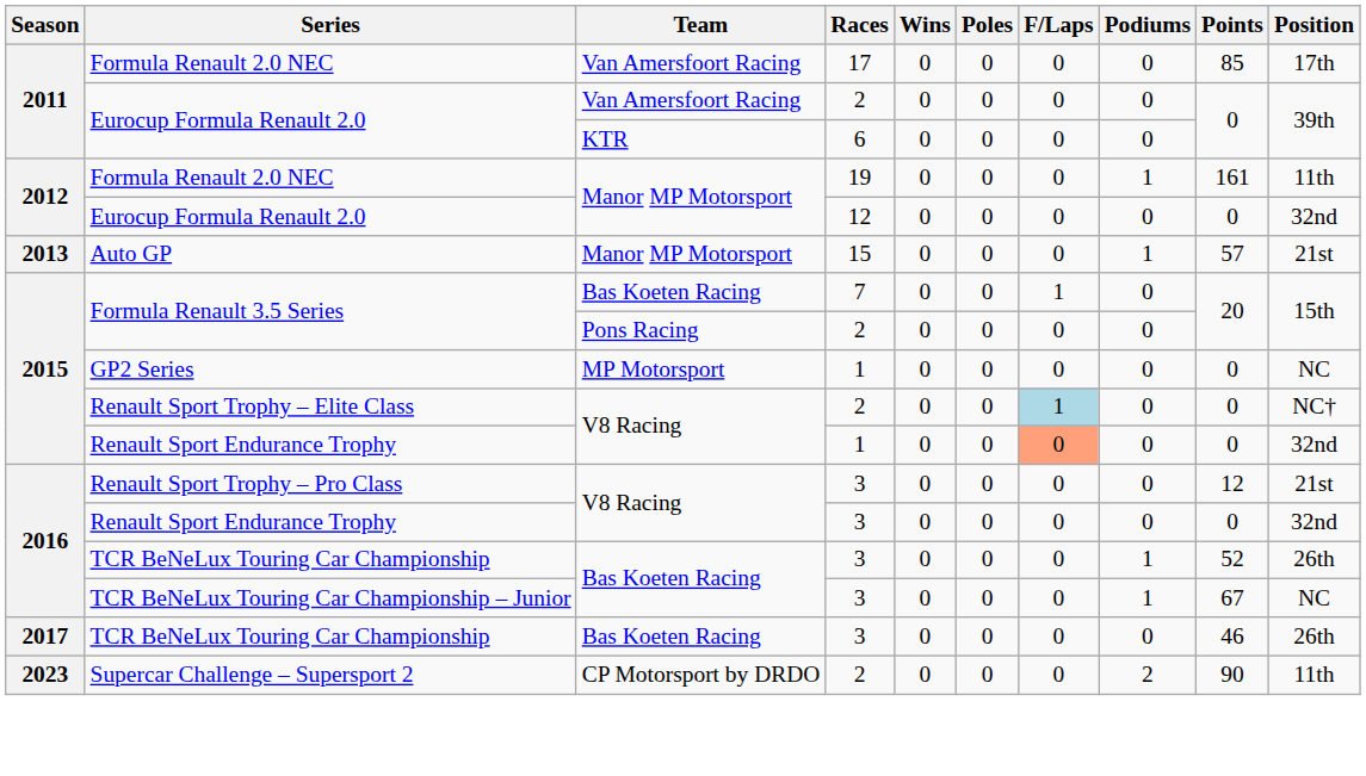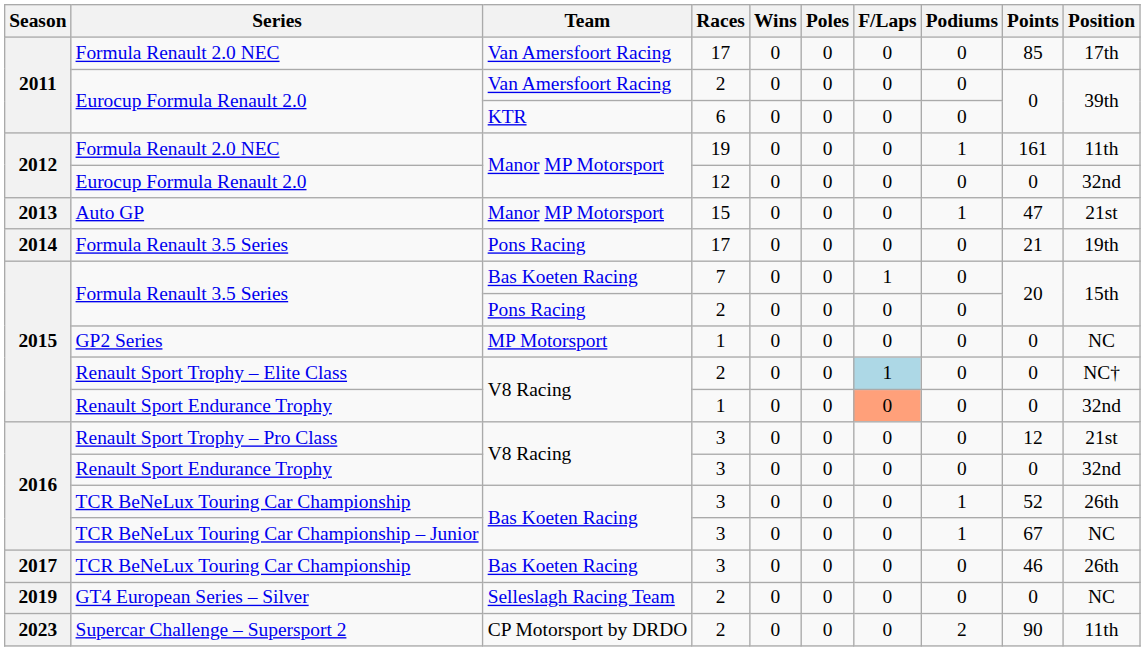 <table class="wikitable" style="font-size: 90%; text-align:center">
 <tr>
 <th>Season</th>
 <th>Series</th>
 <th>Team</th>
 <th>Races</th>
 <th>Wins</th>
 <th>Poles</th>
 <th>F/Laps</th>
 <th>Podiums</th>
 <th>Points</th>
 <th>Position</th>
 </tr>
 <tr>
 <th rowspan=3>2011</th>
 <td align=left><a href='#'>Formula Renault 2.0 NEC</a></td>
 <td align=left><a href='#'>Van Amersfoort Racing</a></td>
 <td>17</td>
 <td>0</td>
 <td>0</td>
 <td>0</td>
 <td>0</td>
 <td>85</td>
 <td>17th</td>
 </tr>
 <tr>
 <td align=left rowspan=2><a href='#'>Eurocup Formula Renault 2.0</a></td>
 <td align=left><a href='#'>Van Amersfoort Racing</a></td>
 <td>2</td>
 <td>0</td>
 <td>0</td>
 <td>0</td>
 <td>0</td>
 <td rowspan=2>0</td>
 <td rowspan=2>39th</td>
 </tr>
 <tr>
 <td align=left><a href='#'>KTR</a></td>
 <td>6</td>
 <td>0</td>
 <td>0</td>
 <td>0</td>
 <td>0</td>
 </tr>
 <tr>
 <th rowspan=2>2012</th>
 <td align=left><a href='#'>Formula Renault 2.0 NEC</a></td>
 <td align=left rowspan=2><a href='#'>Manor</a> <a href='#'>MP Motorsport</a></td>
 <td>19</td>
 <td>0</td>
 <td>0</td>
 <td>0</td>
 <td>1</td>
 <td>161</td>
 <td>11th</td>
 </tr>
 <tr>
 <td align=left><a href='#'>Eurocup Formula Renault 2.0</a></td>
 <td>12</td>
 <td>0</td>
 <td>0</td>
 <td>0</td>
 <td>0</td>
 <td>0</td>
 <td>32nd</td>
 </tr>
 <tr>
 <th>2013</th>
 <td align=left><a href='#'>Auto GP</a></td>
 <td align=left><a href='#'>Manor</a> <a href='#'>MP Motorsport</a></td>
 <td>15</td>
 <td>0</td>
 <td>0</td>
 <td>0</td>
 <td>1</td>
-<td>57</td>
+<td>47</td>
 <td>21st</td>
+</tr>
+<tr>
+<th>2014</th>
+<td align=left><a href='#'>Formula Renault 3.5 Series</a></td>
+<td align=left><a href='#'>Pons Racing</a></td>
+<td>17</td>
+<td>0</td>
+<td>0</td>
+<td>0</td>
+<td>0</td>
+<td>21</td>
+<td>19th</td>
 </tr>
 <tr>
 <th rowspan=5>2015</th>
 <td rowspan=2 align=left><a href='#'>Formula Renault 3.5 Series</a></td>
 <td align=left><a href='#'>Bas Koeten Racing</a></td>
 <td>7</td>
 <td>0</td>
 <td>0</td>
 <td>1</td>
 <td>0</td>
 <td rowspan=2>20</td>
 <td rowspan=2>15th</td>
 </tr>
 <tr>
 <td align=left><a href='#'>Pons Racing</a></td>
 <td>2</td>
 <td>0</td>
 <td>0</td>
 <td>0</td>
 <td>0</td>
 </tr>
 <tr>
 <td align=left><a href='#'>GP2 Series</a></td>
 <td align=left><a href='#'>MP Motorsport</a></td>
 <td>1</td>
 <td>0</td>
 <td>0</td>
 <td>0</td>
 <td>0</td>
 <td>0</td>
 <td>NC</td>
 </tr>
 <tr>
 <td align=left><a href='#'>Renault Sport Trophy – Elite Class</a></td>
 <td align=left rowspan=2>V8 Racing</td>
 <td>2</td>
 <td>0</td>
 <td>0</td>
 <td style="background: lightblue;">1</td>
 <td>0</td>
 <td>0</td>
 <td>NC†</td>
 </tr>
 <tr>
 <td align=left><a href='#'>Renault Sport Endurance Trophy</a></td>
 <td>1</td>
 <td>0</td>
 <td>0</td>
 <td style="background: lightsalmon;">0</td>
 <td>0</td>
 <td>0</td>
 <td>32nd</td>
 </tr>
 <tr>
 <th rowspan=4>2016</th>
 <td align=left><a href='#'>Renault Sport Trophy – Pro Class</a></td>
 <td align=left rowspan=2>V8 Racing</td>
 <td>3</td>
 <td>0</td>
 <td>0</td>
 <td>0</td>
 <td>0</td>
 <td>12</td>
 <td>21st</td>
 </tr>
 <tr>
 <td align=left><a href='#'>Renault Sport Endurance Trophy</a></td>
 <td>3</td>
 <td>0</td>
 <td>0</td>
 <td>0</td>
 <td>0</td>
 <td>0</td>
 <td>32nd</td>
 </tr>
 <tr>
 <td align=left><a href='#'>TCR BeNeLux Touring Car Championship</a></td>
 <td align=left rowspan=2><a href='#'>Bas Koeten Racing</a></td>
 <td>3</td>
 <td>0</td>
 <td>0</td>
 <td>0</td>
 <td>1</td>
 <td>52</td>
 <td>26th</td>
 </tr>
 <tr>
 <td align=left><a href='#'>TCR BeNeLux Touring Car Championship – Junior</a></td>
 <td>3</td>
 <td>0</td>
 <td>0</td>
 <td>0</td>
 <td>1</td>
 <td>67</td>
 <td>NC</td>
 </tr>
 <tr>
 <th>2017</th>
 <td align=left><a href='#'>TCR BeNeLux Touring Car Championship</a></td>
 <td align=left><a href='#'>Bas Koeten Racing</a></td>
 <td>3</td>
 <td>0</td>
 <td>0</td>
 <td>0</td>
 <td>0</td>
 <td>46</td>
 <td>26th</td>
 </tr>
 <tr>
+<th>2019</th>
+<td align=left><a href='#'>GT4 European Series – Silver</a></td>
+<td align=left><a href='#'>Selleslagh Racing Team</a></td>
+<td>2</td>
+<td>0</td>
+<td>0</td>
+<td>0</td>
+<td>0</td>
+<td>0</td>
+<td>NC</td>
+</tr>
+<tr>
 <th>2023</th>
 <td align=left><a href='#'>Supercar Challenge – Supersport 2</a></td>
 <td align=left>CP Motorsport by DRDO</td>
 <td>2</td>
 <td>0</td>
 <td>0</td>
 <td>0</td>
 <td>2</td>
 <td>90</td>
 <td>11th</td>
 </tr>
 </table>
